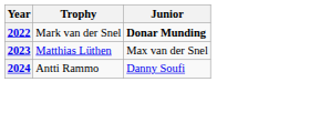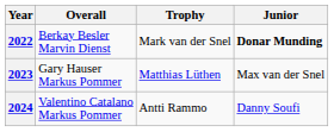 <table class="wikitable">
 <tr>
 <th>Year</th>
+<th>Overall</th>
 <th>Trophy</th>
 <th>Junior</th>
 </tr>
 <tr>
 <th><a href='#'>2022</a></th>
+<td> <a href='#'>Berkay Besler</a><br> <a href='#'>Marvin Dienst</a></td>
 <td> Mark van der Snel</td>
 <td><strong> Donar Munding</strong></td>
 </tr>
 <tr>
 <th><a href='#'>2023</a></th>
+<td> Gary Hauser<br> <a href='#'>Markus Pommer</a></td>
 <td> <a href='#'>Matthias Lüthen</a></td>
 <td> Max van der Snel</td>
 </tr>
 <tr>
 <th><a href='#'>2024</a></th>
+<td> <a href='#'>Valentino Catalano</a><br> <a href='#'>Markus Pommer</a></td>
 <td> Antti Rammo</td>
 <td> <a href='#'>Danny Soufi</a></td>
 </tr>
 </table>
